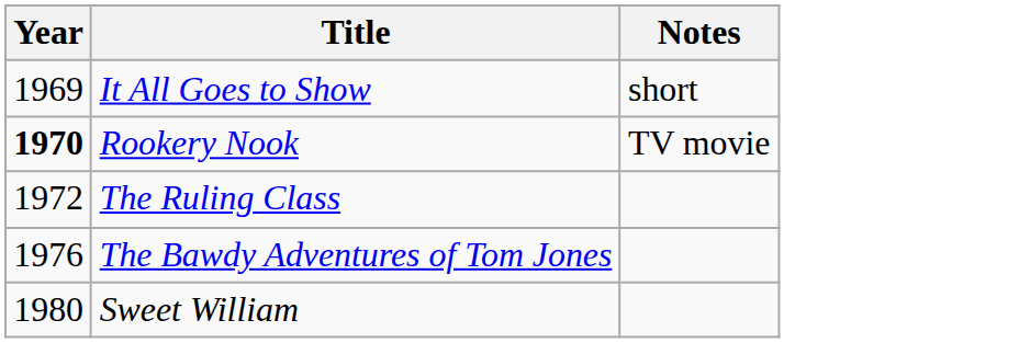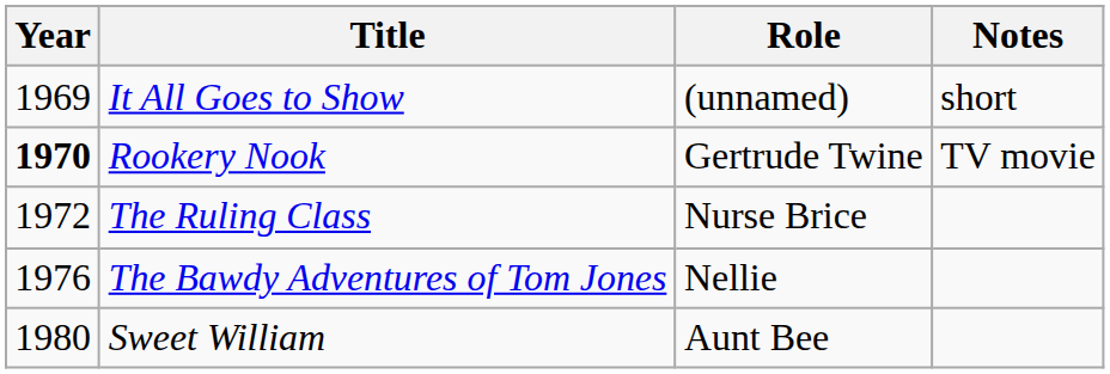 <table class="wikitable">
 <tr>
 <th>Year</th>
 <th>Title</th>
+<th>Role</th>
 <th>Notes</th>
 </tr>
 <tr>
 <td>1969</td>
 <td><em><a href='#'>It All Goes to Show</a></em></td>
+<td>(unnamed)</td>
 <td>short</td>
 </tr>
 <tr>
 <td><strong>1970</strong></td>
 <td><em><a href='#'>Rookery Nook</a></em></td>
+<td>Gertrude Twine</td>
 <td>TV movie</td>
 </tr>
 <tr>
 <td>1972</td>
 <td><em><a href='#'>The Ruling Class</a></em></td>
+<td>Nurse Brice</td>
 <td></td>
 </tr>
 <tr>
 <td>1976</td>
 <td><em><a href='#'>The Bawdy Adventures of Tom Jones</a></em></td>
+<td>Nellie</td>
 <td></td>
 </tr>
 <tr>
 <td>1980</td>
 <td><em>Sweet William</em></td>
+<td>Aunt Bee</td>
 <td></td>
 </tr>
 </table>
